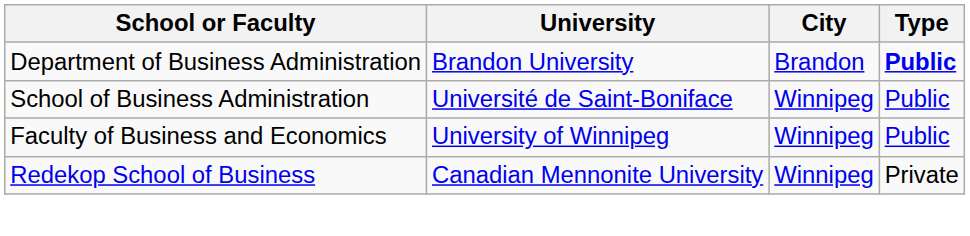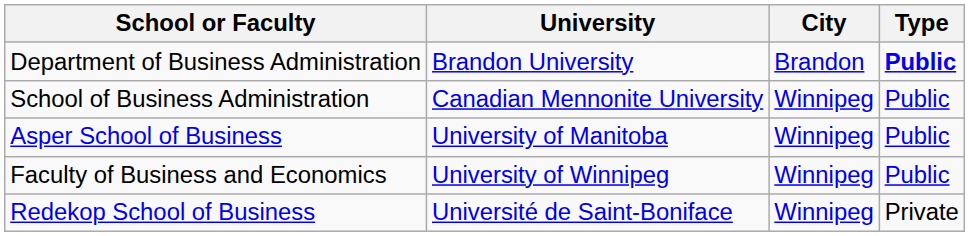 <table class="wikitable sortable mw-collapsible mw-collapsed">
 <tr>
 <th>School or Faculty</th>
 <th>University</th>
 <th>City</th>
 <th>Type</th>
 </tr>
 <tr>
 <td>Department of Business Administration</td>
 <td><a href='#'>Brandon University</a></td>
 <td><a href='#'>Brandon</a></td>
 <td><strong><a href='#'>Public</a></strong></td>
 </tr>
 <tr>
 <td>School of Business Administration</td>
-<td><a href='#'>Université de Saint-Boniface</a></td>
+<td><a href='#'>Canadian Mennonite University</a></td>
+<td><a href='#'>Winnipeg</a></td>
+<td><a href='#'>Public</a></td>
+</tr>
+<tr>
+<td><a href='#'>Asper School of Business</a></td>
+<td><a href='#'>University of Manitoba</a></td>
 <td><a href='#'>Winnipeg</a></td>
 <td><a href='#'>Public</a></td>
 </tr>
 <tr>
 <td>Faculty of Business and Economics</td>
 <td><a href='#'>University of Winnipeg</a></td>
 <td><a href='#'>Winnipeg</a></td>
 <td><a href='#'>Public</a></td>
 </tr>
 <tr>
 <td><a href='#'>Redekop School of Business</a></td>
-<td><a href='#'>Canadian Mennonite University</a></td>
+<td><a href='#'>Université de Saint-Boniface</a></td>
 <td><a href='#'>Winnipeg</a></td>
 <td>Private</td>
 </tr>
 </table>
